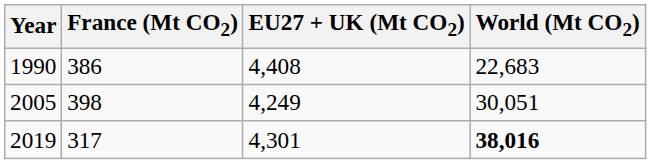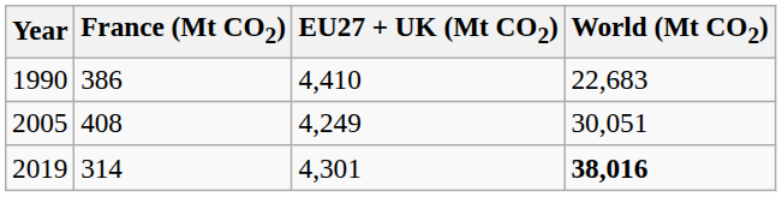 <table class="wikitable">
 <tr>
 <th>Year</th>
 <th>France (Mt CO<sub>2</sub>)</th>
 <th>EU27 + UK (Mt CO<sub>2</sub>)</th>
 <th>World (Mt CO<sub>2</sub>)</th>
 </tr>
 <tr>
 <td>1990</td>
 <td>386</td>
-<td>4,408</td>
+<td>4,410</td>
 <td>22,683</td>
 </tr>
 <tr>
 <td>2005</td>
-<td>398</td>
+<td>408</td>
 <td>4,249</td>
 <td>30,051</td>
 </tr>
 <tr>
 <td>2019</td>
-<td>317</td>
+<td>314</td>
 <td>4,301</td>
 <td><strong>38,016</strong></td>
 </tr>
 </table>
